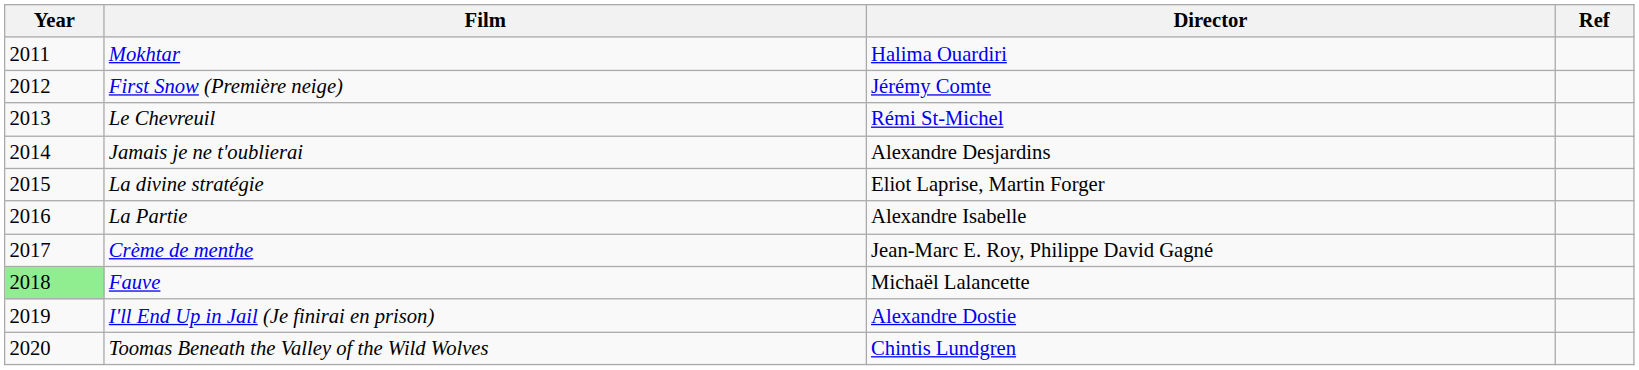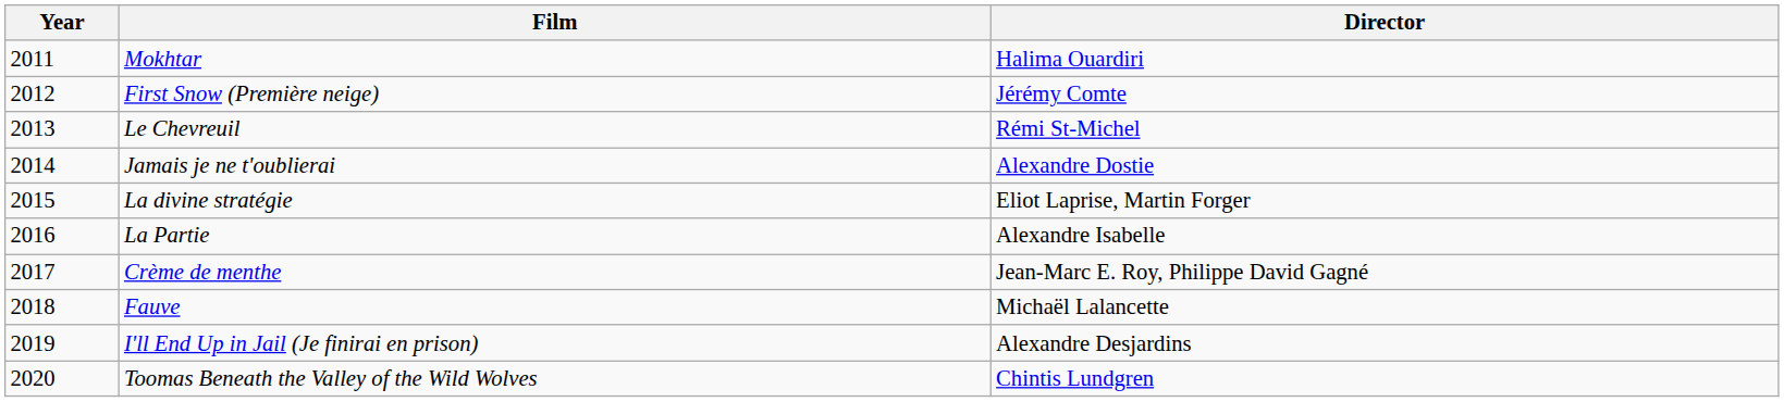 <table class="wikitable sortable"  width=100%>
 <tr>
 <th>Year</th>
 <th>Film</th>
 <th>Director</th>
-<th>Ref</th>
 </tr>
 <tr>
 <td>2011</td>
 <td><em><a href='#'>Mokhtar</a></em></td>
 <td><a href='#'>Halima Ouardiri</a></td>
-<td></td>
 </tr>
 <tr>
 <td>2012</td>
 <td><em><a href='#'>First Snow</a> (Première neige)</em></td>
 <td><a href='#'>Jérémy Comte</a></td>
-<td></td>
 </tr>
 <tr>
 <td>2013</td>
 <td><em>Le Chevreuil</em></td>
 <td><a href='#'>Rémi St-Michel</a></td>
-<td></td>
 </tr>
 <tr>
 <td>2014</td>
 <td><em>Jamais je ne t'oublierai</em></td>
-<td>Alexandre Desjardins</td>
-<td></td>
+<td><a href='#'>Alexandre Dostie</a></td>
 </tr>
 <tr>
 <td>2015</td>
 <td><em>La divine stratégie</em></td>
 <td>Eliot Laprise, Martin Forger</td>
-<td></td>
 </tr>
 <tr>
 <td>2016</td>
 <td><em>La Partie</em></td>
 <td>Alexandre Isabelle</td>
-<td></td>
 </tr>
 <tr>
 <td>2017</td>
 <td><em><a href='#'>Crème de menthe</a></em></td>
 <td>Jean-Marc E. Roy, Philippe David Gagné</td>
-<td></td>
 </tr>
 <tr>
-<td style="background: lightgreen;">2018</td>
+<td>2018</td>
 <td><em><a href='#'>Fauve</a></em></td>
 <td>Michaël Lalancette</td>
-<td></td>
 </tr>
 <tr>
 <td>2019</td>
 <td><em><a href='#'>I'll End Up in Jail</a> (Je finirai en prison)</em></td>
-<td><a href='#'>Alexandre Dostie</a></td>
-<td></td>
+<td>Alexandre Desjardins</td>
 </tr>
 <tr>
 <td>2020</td>
 <td><em>Toomas Beneath the Valley of the Wild Wolves</em></td>
 <td><a href='#'>Chintis Lundgren</a></td>
-<td></td>
 </tr>
 </table>
